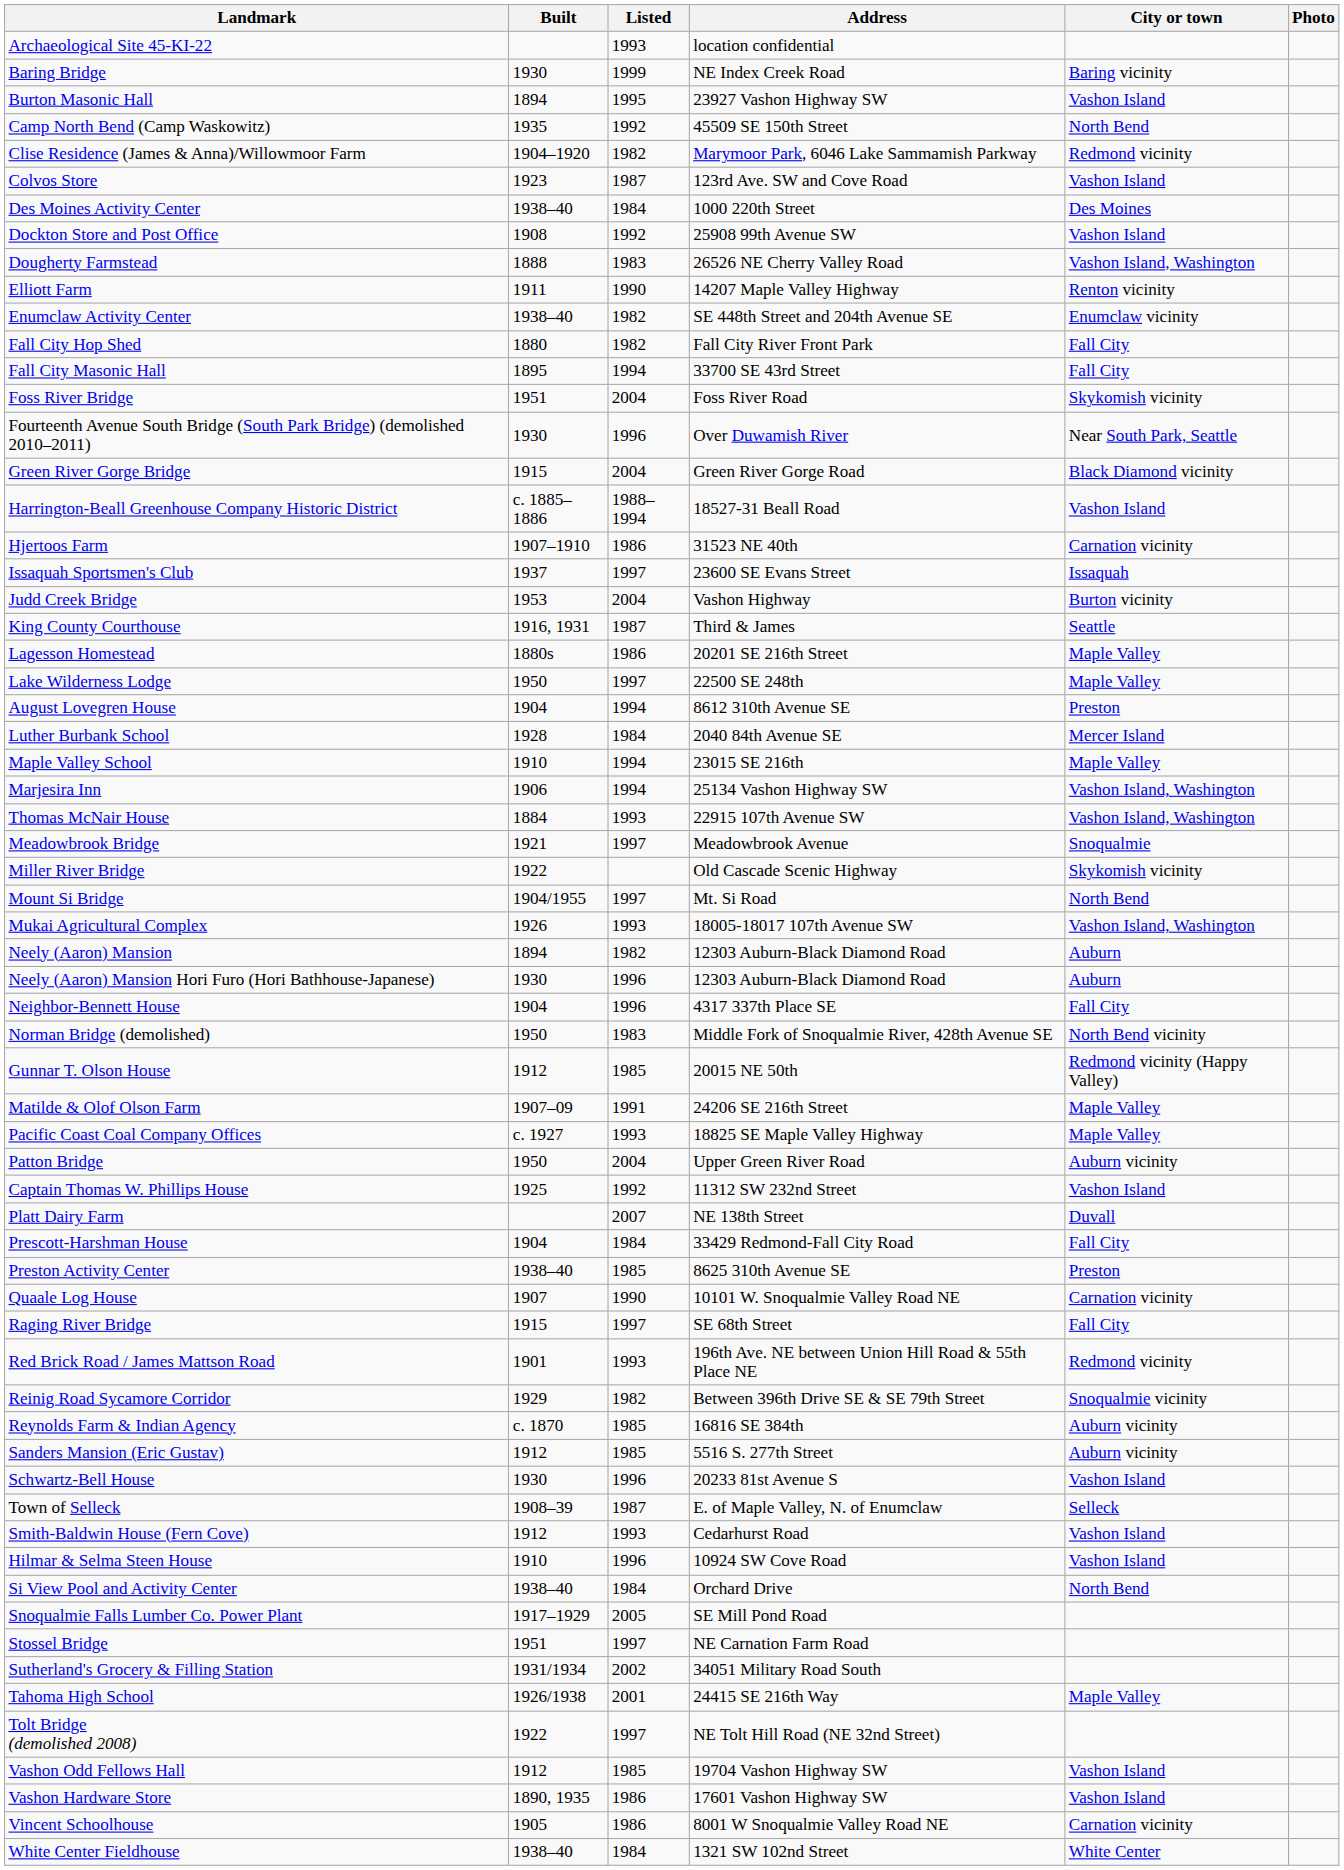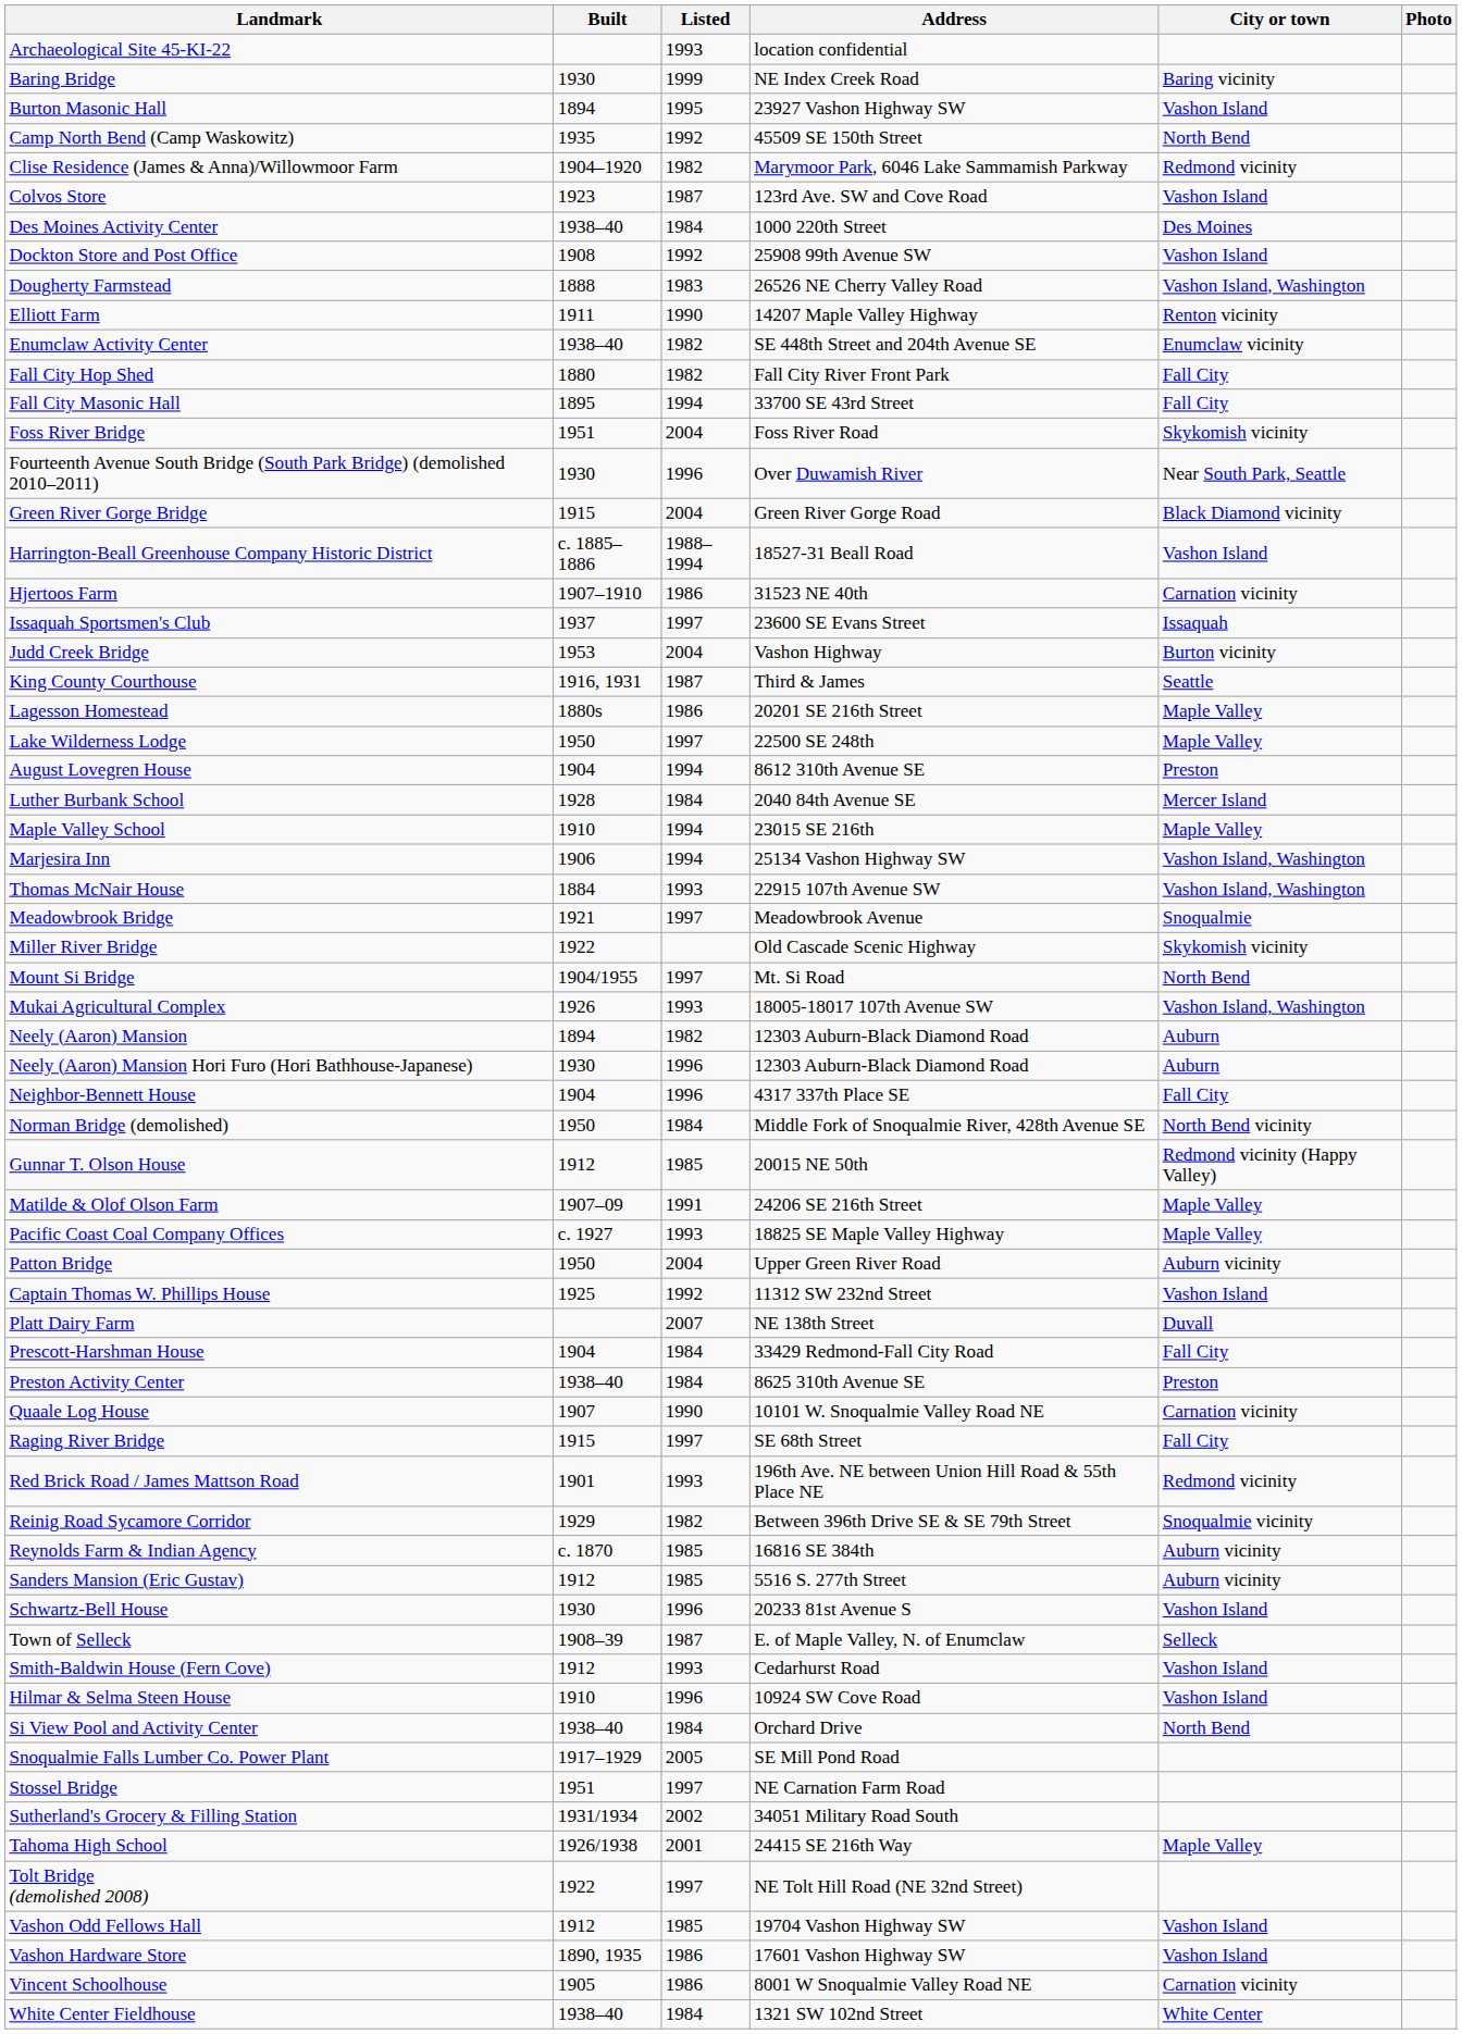 <table class="wikitable">
 <tr>
 <th>Landmark</th>
 <th>Built</th>
 <th>Listed</th>
 <th>Address</th>
 <th>City or town</th>
 <th>Photo</th>
 </tr>
 <tr>
 <td><a href='#'>Archaeological Site 45-KI-22</a></td>
 <td></td>
 <td>1993</td>
 <td>location confidential</td>
 <td></td>
 <td></td>
 </tr>
 <tr>
 <td><a href='#'>Baring Bridge</a></td>
 <td>1930</td>
 <td>1999</td>
 <td>NE Index Creek Road</td>
 <td><a href='#'>Baring</a> vicinity</td>
 <td></td>
 </tr>
 <tr>
 <td><a href='#'>Burton Masonic Hall</a></td>
 <td>1894</td>
 <td>1995</td>
 <td>23927 Vashon Highway SW</td>
 <td><a href='#'>Vashon Island</a></td>
 <td></td>
 </tr>
 <tr>
 <td><a href='#'>Camp North Bend</a> (Camp Waskowitz)</td>
 <td>1935</td>
 <td>1992</td>
 <td>45509 SE 150th Street</td>
 <td><a href='#'>North Bend</a></td>
 <td></td>
 </tr>
 <tr>
 <td><a href='#'>Clise Residence</a> (James & Anna)/Willowmoor Farm</td>
 <td>1904–1920</td>
 <td>1982</td>
 <td><a href='#'>Marymoor Park</a>, 6046 Lake Sammamish Parkway</td>
 <td><a href='#'>Redmond</a> vicinity</td>
 <td></td>
 </tr>
 <tr>
 <td><a href='#'>Colvos Store</a></td>
 <td>1923</td>
 <td>1987</td>
 <td>123rd Ave. SW and Cove Road</td>
 <td><a href='#'>Vashon Island</a></td>
 <td></td>
 </tr>
 <tr>
 <td><a href='#'>Des Moines Activity Center</a></td>
 <td>1938–40</td>
 <td>1984</td>
 <td>1000 220th Street</td>
 <td><a href='#'>Des Moines</a></td>
 <td></td>
 </tr>
 <tr>
 <td><a href='#'>Dockton Store and Post Office</a></td>
 <td>1908</td>
 <td>1992</td>
 <td>25908 99th Avenue SW</td>
 <td><a href='#'>Vashon Island</a></td>
 <td></td>
 </tr>
 <tr>
 <td><a href='#'>Dougherty Farmstead</a></td>
 <td>1888</td>
 <td>1983</td>
 <td>26526 NE Cherry Valley Road</td>
 <td><a href='#'>Vashon Island, Washington</a></td>
 <td></td>
 </tr>
 <tr>
 <td><a href='#'>Elliott Farm</a></td>
 <td>1911</td>
 <td>1990</td>
 <td>14207 Maple Valley Highway</td>
 <td><a href='#'>Renton</a> vicinity</td>
 <td></td>
 </tr>
 <tr>
 <td><a href='#'>Enumclaw Activity Center</a></td>
 <td>1938–40</td>
 <td>1982</td>
 <td>SE 448th Street and 204th Avenue SE</td>
 <td><a href='#'>Enumclaw</a> vicinity</td>
 <td></td>
 </tr>
 <tr>
 <td><a href='#'>Fall City Hop Shed</a></td>
 <td>1880</td>
 <td>1982</td>
 <td>Fall City River Front Park</td>
 <td><a href='#'>Fall City</a></td>
 <td></td>
 </tr>
 <tr>
 <td><a href='#'>Fall City Masonic Hall</a></td>
 <td>1895</td>
 <td>1994</td>
 <td>33700 SE 43rd Street</td>
 <td><a href='#'>Fall City</a></td>
 <td></td>
 </tr>
 <tr>
 <td><a href='#'>Foss River Bridge</a></td>
 <td>1951</td>
 <td>2004</td>
 <td>Foss River Road</td>
 <td><a href='#'>Skykomish</a> vicinity</td>
 <td></td>
 </tr>
 <tr>
 <td>Fourteenth Avenue South Bridge (<a href='#'>South Park Bridge</a>) (demolished 2010–2011)</td>
 <td>1930</td>
 <td>1996</td>
 <td>Over <a href='#'>Duwamish River</a></td>
 <td>Near <a href='#'>South Park, Seattle</a></td>
 <td></td>
 </tr>
 <tr>
 <td><a href='#'>Green River Gorge Bridge</a></td>
 <td>1915</td>
 <td>2004</td>
 <td>Green River Gorge Road</td>
 <td><a href='#'>Black Diamond</a> vicinity</td>
 <td></td>
 </tr>
 <tr>
 <td><a href='#'>Harrington-Beall Greenhouse Company Historic District</a></td>
 <td>c. 1885–1886</td>
 <td>1988–1994</td>
 <td>18527-31 Beall Road</td>
 <td><a href='#'>Vashon Island</a></td>
 <td></td>
 </tr>
 <tr>
 <td><a href='#'>Hjertoos Farm</a></td>
 <td>1907–1910</td>
 <td>1986</td>
 <td>31523 NE 40th</td>
 <td><a href='#'>Carnation</a> vicinity</td>
 <td></td>
 </tr>
 <tr>
 <td><a href='#'>Issaquah Sportsmen's Club</a></td>
 <td>1937</td>
 <td>1997</td>
 <td>23600 SE Evans Street</td>
 <td><a href='#'>Issaquah</a></td>
 <td></td>
 </tr>
 <tr>
 <td><a href='#'>Judd Creek Bridge</a></td>
 <td>1953</td>
 <td>2004</td>
 <td>Vashon Highway</td>
 <td><a href='#'>Burton</a> vicinity</td>
 <td></td>
 </tr>
 <tr>
 <td><a href='#'>King County Courthouse</a></td>
 <td>1916, 1931</td>
 <td>1987</td>
 <td>Third & James</td>
 <td><a href='#'>Seattle</a></td>
 <td></td>
 </tr>
 <tr>
 <td><a href='#'>Lagesson Homestead</a></td>
 <td>1880s</td>
 <td>1986</td>
 <td>20201 SE 216th Street</td>
 <td><a href='#'>Maple Valley</a></td>
 <td></td>
 </tr>
 <tr>
 <td><a href='#'>Lake Wilderness Lodge</a></td>
 <td>1950</td>
 <td>1997</td>
 <td>22500 SE 248th</td>
 <td><a href='#'>Maple Valley</a></td>
 <td></td>
 </tr>
 <tr>
 <td><a href='#'>August Lovegren House</a></td>
 <td>1904</td>
 <td>1994</td>
 <td>8612 310th Avenue SE</td>
 <td><a href='#'>Preston</a></td>
 <td></td>
 </tr>
 <tr>
 <td><a href='#'>Luther Burbank School</a></td>
 <td>1928</td>
 <td>1984</td>
 <td>2040 84th Avenue SE</td>
 <td><a href='#'>Mercer Island</a></td>
 <td></td>
 </tr>
 <tr>
 <td><a href='#'>Maple Valley School</a></td>
 <td>1910</td>
 <td>1994</td>
 <td>23015 SE 216th</td>
 <td><a href='#'>Maple Valley</a></td>
 <td></td>
 </tr>
 <tr>
 <td><a href='#'>Marjesira Inn</a></td>
 <td>1906</td>
 <td>1994</td>
 <td>25134 Vashon Highway SW</td>
 <td><a href='#'>Vashon Island, Washington</a></td>
 <td></td>
 </tr>
 <tr>
 <td><a href='#'>Thomas McNair House</a></td>
 <td>1884</td>
 <td>1993</td>
 <td>22915 107th Avenue SW</td>
 <td><a href='#'>Vashon Island, Washington</a></td>
 <td></td>
 </tr>
 <tr>
 <td><a href='#'>Meadowbrook Bridge</a></td>
 <td>1921</td>
 <td>1997</td>
 <td>Meadowbrook Avenue</td>
 <td><a href='#'>Snoqualmie</a></td>
 <td></td>
 </tr>
 <tr>
 <td><a href='#'>Miller River Bridge</a></td>
 <td>1922</td>
 <td></td>
 <td>Old Cascade Scenic Highway</td>
 <td><a href='#'>Skykomish</a> vicinity</td>
 <td></td>
 </tr>
 <tr>
 <td><a href='#'>Mount Si Bridge</a></td>
 <td>1904/1955</td>
 <td>1997</td>
 <td>Mt. Si Road</td>
 <td><a href='#'>North Bend</a></td>
 <td></td>
 </tr>
 <tr>
 <td><a href='#'>Mukai Agricultural Complex</a></td>
 <td>1926</td>
 <td>1993</td>
 <td>18005-18017 107th Avenue SW</td>
 <td><a href='#'>Vashon Island, Washington</a></td>
 <td></td>
 </tr>
 <tr>
 <td><a href='#'>Neely (Aaron) Mansion</a></td>
 <td>1894</td>
 <td>1982</td>
 <td>12303 Auburn-Black Diamond Road</td>
 <td><a href='#'>Auburn</a></td>
 <td></td>
 </tr>
 <tr>
 <td><a href='#'>Neely (Aaron) Mansion</a> Hori Furo (Hori Bathhouse-Japanese)</td>
 <td>1930</td>
 <td>1996</td>
 <td>12303 Auburn-Black Diamond Road</td>
 <td><a href='#'>Auburn</a></td>
 <td></td>
 </tr>
 <tr>
 <td><a href='#'>Neighbor-Bennett House</a></td>
 <td>1904</td>
 <td>1996</td>
 <td>4317 337th Place SE</td>
 <td><a href='#'>Fall City</a></td>
 <td></td>
 </tr>
 <tr>
 <td><a href='#'>Norman Bridge</a> (demolished)</td>
 <td>1950</td>
-<td>1983</td>
+<td>1984</td>
 <td>Middle Fork of Snoqualmie River, 428th Avenue SE</td>
 <td><a href='#'>North Bend</a> vicinity</td>
 <td></td>
 </tr>
 <tr>
 <td><a href='#'>Gunnar T. Olson House</a></td>
 <td>1912</td>
 <td>1985</td>
 <td>20015 NE 50th</td>
 <td><a href='#'>Redmond</a> vicinity (Happy Valley)</td>
 <td></td>
 </tr>
 <tr>
 <td><a href='#'>Matilde & Olof Olson Farm</a></td>
 <td>1907–09</td>
 <td>1991</td>
 <td>24206 SE 216th Street</td>
 <td><a href='#'>Maple Valley</a></td>
 <td></td>
 </tr>
 <tr>
 <td><a href='#'>Pacific Coast Coal Company Offices</a></td>
 <td>c. 1927</td>
 <td>1993</td>
 <td>18825 SE Maple Valley Highway</td>
 <td><a href='#'>Maple Valley</a></td>
 <td></td>
 </tr>
 <tr>
 <td><a href='#'>Patton Bridge</a></td>
 <td>1950</td>
 <td>2004</td>
 <td>Upper Green River Road</td>
 <td><a href='#'>Auburn</a> vicinity</td>
 <td></td>
 </tr>
 <tr>
 <td><a href='#'>Captain Thomas W. Phillips House</a></td>
 <td>1925</td>
 <td>1992</td>
 <td>11312 SW 232nd Street</td>
 <td><a href='#'>Vashon Island</a></td>
 <td></td>
 </tr>
 <tr>
 <td><a href='#'>Platt Dairy Farm</a></td>
 <td></td>
 <td>2007</td>
 <td>NE 138th Street</td>
 <td><a href='#'>Duvall</a></td>
 <td></td>
 </tr>
 <tr>
 <td><a href='#'>Prescott-Harshman House</a></td>
 <td>1904</td>
 <td>1984</td>
 <td>33429 Redmond-Fall City Road</td>
 <td><a href='#'>Fall City</a></td>
 <td></td>
 </tr>
 <tr>
 <td><a href='#'>Preston Activity Center</a></td>
 <td>1938–40</td>
-<td>1985</td>
+<td>1984</td>
 <td>8625 310th Avenue SE</td>
 <td><a href='#'>Preston</a></td>
 <td></td>
 </tr>
 <tr>
 <td><a href='#'>Quaale Log House</a></td>
 <td>1907</td>
 <td>1990</td>
 <td>10101 W. Snoqualmie Valley Road NE</td>
 <td><a href='#'>Carnation</a> vicinity</td>
 <td></td>
 </tr>
 <tr>
 <td><a href='#'>Raging River Bridge</a></td>
 <td>1915</td>
 <td>1997</td>
 <td>SE 68th Street</td>
 <td><a href='#'>Fall City</a></td>
 <td></td>
 </tr>
 <tr>
 <td><a href='#'>Red Brick Road / James Mattson Road</a></td>
 <td>1901</td>
 <td>1993</td>
 <td>196th Ave. NE between Union Hill Road & 55th Place NE</td>
 <td><a href='#'>Redmond</a> vicinity</td>
 <td></td>
 </tr>
 <tr>
 <td><a href='#'>Reinig Road Sycamore Corridor</a></td>
 <td>1929</td>
 <td>1982</td>
 <td>Between 396th Drive SE & SE 79th Street</td>
 <td><a href='#'>Snoqualmie</a> vicinity</td>
 <td></td>
 </tr>
 <tr>
 <td><a href='#'>Reynolds Farm & Indian Agency</a></td>
 <td>c. 1870</td>
 <td>1985</td>
 <td>16816 SE 384th</td>
 <td><a href='#'>Auburn</a> vicinity</td>
 <td></td>
 </tr>
 <tr>
 <td><a href='#'>Sanders Mansion (Eric Gustav)</a></td>
 <td>1912</td>
 <td>1985</td>
 <td>5516 S. 277th Street</td>
 <td><a href='#'>Auburn</a> vicinity</td>
 <td></td>
 </tr>
 <tr>
 <td><a href='#'>Schwartz-Bell House</a></td>
 <td>1930</td>
 <td>1996</td>
 <td>20233 81st Avenue S</td>
 <td><a href='#'>Vashon Island</a></td>
 <td></td>
 </tr>
 <tr>
 <td>Town of <a href='#'>Selleck</a></td>
 <td>1908–39</td>
 <td>1987</td>
 <td>E. of Maple Valley, N. of Enumclaw</td>
 <td><a href='#'>Selleck</a></td>
 <td></td>
 </tr>
 <tr>
 <td><a href='#'>Smith-Baldwin House (Fern Cove)</a></td>
 <td>1912</td>
 <td>1993</td>
 <td>Cedarhurst Road</td>
 <td><a href='#'>Vashon Island</a></td>
 <td></td>
 </tr>
 <tr>
 <td><a href='#'>Hilmar & Selma Steen House</a></td>
 <td>1910</td>
 <td>1996</td>
 <td>10924 SW Cove Road</td>
 <td><a href='#'>Vashon Island</a></td>
 <td></td>
 </tr>
 <tr>
 <td><a href='#'>Si View Pool and Activity Center</a></td>
 <td>1938–40</td>
 <td>1984</td>
 <td>Orchard Drive</td>
 <td><a href='#'>North Bend</a></td>
 <td></td>
 </tr>
 <tr>
 <td><a href='#'>Snoqualmie Falls Lumber Co. Power Plant</a></td>
 <td>1917–1929</td>
 <td>2005</td>
 <td>SE Mill Pond Road</td>
 <td></td>
 <td></td>
 </tr>
 <tr>
 <td><a href='#'>Stossel Bridge</a></td>
 <td>1951</td>
 <td>1997</td>
 <td>NE Carnation Farm Road</td>
 <td></td>
 <td></td>
 </tr>
 <tr>
 <td><a href='#'>Sutherland's Grocery & Filling Station</a></td>
 <td>1931/1934</td>
 <td>2002</td>
 <td>34051 Military Road South</td>
 <td></td>
 <td></td>
 </tr>
 <tr>
 <td><a href='#'>Tahoma High School</a></td>
 <td>1926/1938</td>
 <td>2001</td>
 <td>24415 SE 216th Way</td>
 <td><a href='#'>Maple Valley</a></td>
 <td></td>
 </tr>
 <tr>
 <td><a href='#'>Tolt Bridge</a><br><em>(demolished 2008)</em></td>
 <td>1922</td>
 <td>1997</td>
 <td>NE Tolt Hill Road (NE 32nd Street)</td>
 <td></td>
 <td></td>
 </tr>
 <tr>
 <td><a href='#'>Vashon Odd Fellows Hall</a></td>
 <td>1912</td>
 <td>1985</td>
 <td>19704 Vashon Highway SW</td>
 <td><a href='#'>Vashon Island</a></td>
 <td></td>
 </tr>
 <tr>
 <td><a href='#'>Vashon Hardware Store</a></td>
 <td>1890, 1935</td>
 <td>1986</td>
 <td>17601 Vashon Highway SW</td>
 <td><a href='#'>Vashon Island</a></td>
 <td></td>
 </tr>
 <tr>
 <td><a href='#'>Vincent Schoolhouse</a></td>
 <td>1905</td>
 <td>1986</td>
 <td>8001 W Snoqualmie Valley Road NE</td>
 <td><a href='#'>Carnation</a> vicinity</td>
 <td></td>
 </tr>
 <tr>
 <td><a href='#'>White Center Fieldhouse</a></td>
 <td>1938–40</td>
 <td>1984</td>
 <td>1321 SW 102nd Street</td>
 <td><a href='#'>White Center</a></td>
 <td></td>
 </tr>
 </table>
